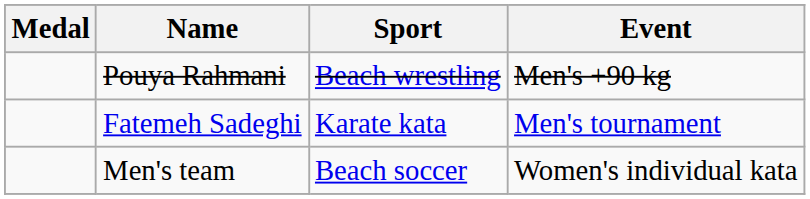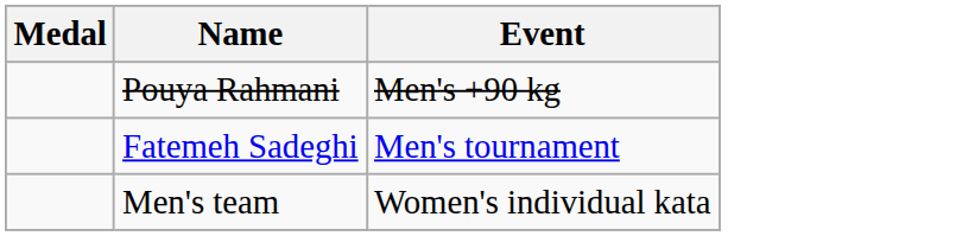 <table class="wikitable sortable" style="font-size: 95%;">
 <tr>
 <th>Medal</th>
 <th>Name</th>
-<th>Sport</th>
 <th>Event</th>
 </tr>
 <tr>
 <td><s></s></td>
 <td><s>Pouya Rahmani</s></td>
-<td><s><a href='#'>Beach wrestling</a></s></td>
 <td><s>Men's +90 kg</s></td>
 </tr>
 <tr>
 <td></td>
 <td><a href='#'>Fatemeh Sadeghi</a></td>
-<td><a href='#'>Karate kata</a></td>
 <td><a href='#'>Men's tournament</a></td>
 </tr>
 <tr>
 <td></td>
 <td>Men's team</td>
-<td><a href='#'>Beach soccer</a></td>
 <td>Women's individual kata</td>
 </tr>
 </table>
